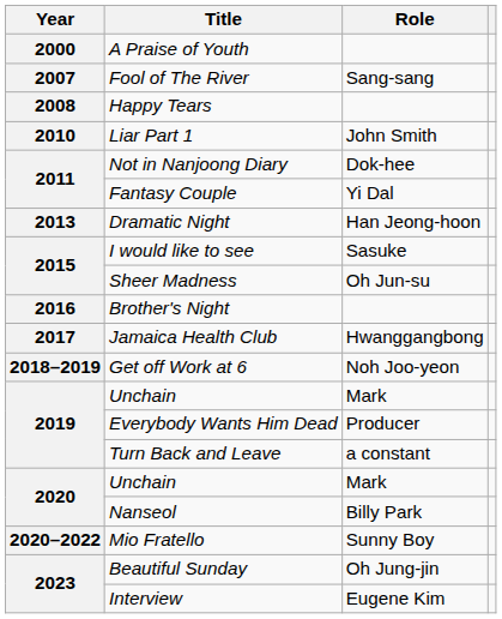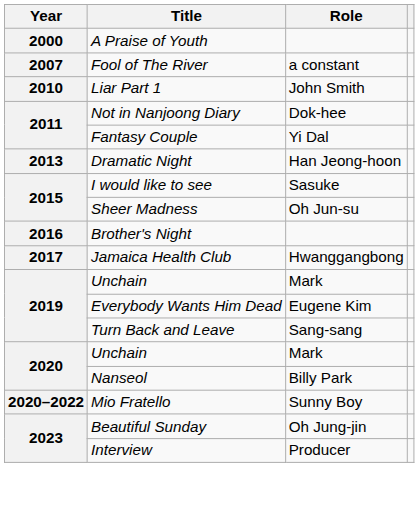 <table class="wikitable  plainrowheaders">
 <tr>
 <th scope="col">Year</th>
 <th scope="col">Title</th>
 <th scope="col">Role</th>
 <th scope="col" class="unsortable"></th>
 </tr>
 <tr>
 <th scope="row">2000</th>
 <td><em>A Praise of Youth</em></td>
 <td></td>
 <td></td>
 </tr>
 <tr>
 <th scope="row">2007</th>
 <td><em>Fool of The River</em></td>
-<td>Sang-sang</td>
-<td></td>
-</tr>
-<tr>
-<th scope="row">2008</th>
-<td><em>Happy Tears</em></td>
-<td></td>
+<td>a constant</td>
 <td></td>
 </tr>
 <tr>
 <th scope="row">2010</th>
 <td><em>Liar Part 1</em></td>
 <td>John Smith</td>
 <td></td>
 </tr>
 <tr>
 <th rowspan="2" scope="row">2011</th>
 <td><em>Not in Nanjoong Diary</em></td>
 <td>Dok-hee</td>
 <td></td>
 </tr>
 <tr>
 <td><em>Fantasy Couple</em></td>
 <td>Yi Dal</td>
 <td></td>
 </tr>
 <tr>
 <th scope="row">2013</th>
 <td><em>Dramatic Night</em></td>
 <td>Han Jeong-hoon</td>
 <td></td>
 </tr>
 <tr>
 <th rowspan="2" scope="row">2015</th>
 <td><em>I would like to see</em></td>
 <td>Sasuke</td>
 <td></td>
 </tr>
 <tr>
 <td><em>Sheer Madness</em></td>
 <td>Oh Jun-su</td>
 <td></td>
 </tr>
 <tr>
 <th scope="row">2016</th>
 <td><em>Brother's Night</em></td>
 <td></td>
 <td></td>
 </tr>
 <tr>
 <th scope="row">2017</th>
 <td><em>Jamaica Health Club</em></td>
 <td>Hwanggangbong</td>
 <td></td>
 </tr>
 <tr>
-<th scope="row">2018–2019</th>
-<td><em>Get off Work at 6</em></td>
-<td>Noh Joo-yeon</td>
-<td></td>
-</tr>
-<tr>
 <th rowspan="3" scope="row">2019</th>
 <td><em>Unchain</em></td>
 <td>Mark</td>
 <td></td>
 </tr>
 <tr>
 <td><em>Everybody Wants Him Dead</em></td>
-<td>Producer</td>
+<td>Eugene Kim</td>
 <td></td>
 </tr>
 <tr>
 <td><em>Turn Back and Leave</em></td>
-<td>a constant</td>
+<td>Sang-sang</td>
 <td></td>
 </tr>
 <tr>
 <th rowspan="2" scope="row">2020</th>
 <td><em>Unchain</em></td>
 <td>Mark</td>
 <td></td>
 </tr>
 <tr>
 <td><em>Nanseol</em></td>
 <td>Billy Park</td>
 <td></td>
 </tr>
 <tr>
 <th scope="row">2020–2022</th>
 <td><em>Mio Fratello</em></td>
 <td>Sunny Boy</td>
 <td></td>
 </tr>
 <tr>
 <th rowspan="2" scope="row">2023</th>
 <td><em>Beautiful Sunday</em></td>
 <td>Oh Jung-jin</td>
 <td></td>
 </tr>
 <tr>
 <td><em>Interview</em></td>
-<td>Eugene Kim</td>
+<td>Producer</td>
 <td></td>
 </tr>
 </table>
